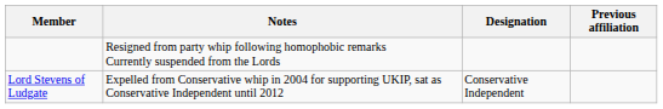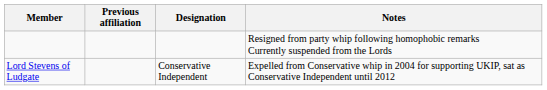 <table class="wikitable">
 <tr>
 <th>Member</th>
+<th>Previous affiliation</th>
+<th>Designation</th>
 <th>Notes</th>
-<th>Designation</th>
-<th>Previous affiliation</th>
 </tr>
 <tr>
 <td></td>
-<td>Resigned from party whip following homophobic remarks<br>Currently suspended from the Lords</td>
 <td></td>
 <td></td>
+<td>Resigned from party whip following homophobic remarks<br>Currently suspended from the Lords</td>
 </tr>
 <tr>
 <td><a href='#'>Lord Stevens of Ludgate</a></td>
+<td></td>
+<td>Conservative Independent</td>
 <td>Expelled from Conservative whip in 2004 for supporting UKIP, sat as Conservative Independent until 2012</td>
-<td>Conservative Independent</td>
-<td></td>
 </tr>
 </table>
